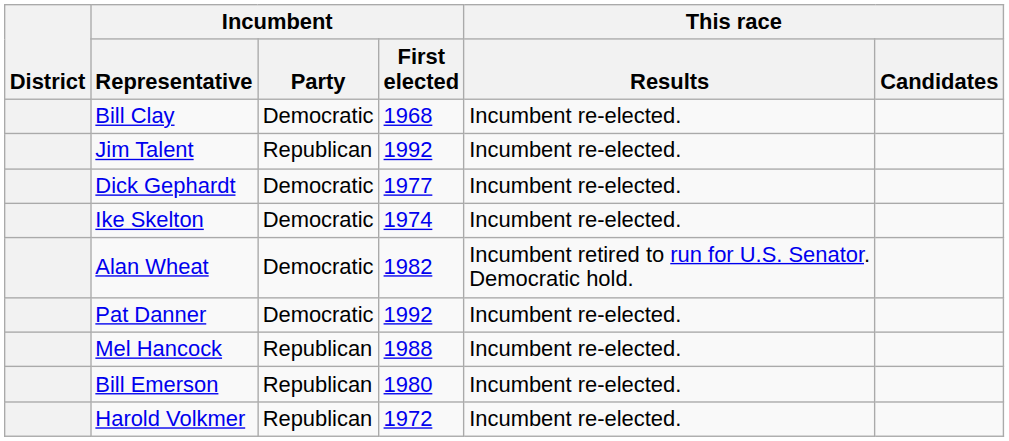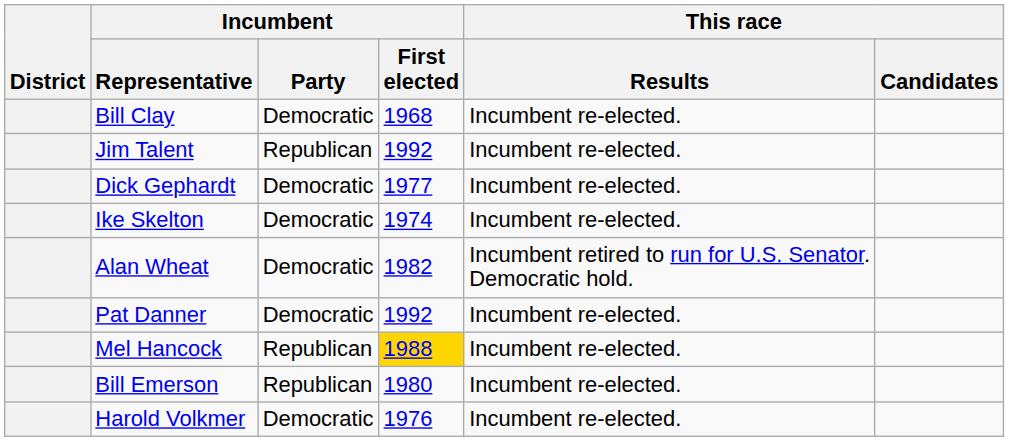 <table class=wikitable>
 <tr valign=bottom>
 <th rowspan=2>District</th>
 <th colspan=3>Incumbent</th>
 <th colspan=2>This race</th>
 </tr>
 <tr valign=bottom>
 <th>Representative</th>
 <th>Party</th>
 <th>First<br>elected</th>
 <th>Results</th>
 <th>Candidates</th>
 </tr>
 <tr>
 <th></th>
 <td><a href='#'>Bill Clay</a></td>
 <td>Democratic</td>
 <td><a href='#'>1968</a></td>
 <td>Incumbent re-elected.</td>
 <td nowrap></td>
 </tr>
 <tr>
 <th></th>
 <td><a href='#'>Jim Talent</a></td>
 <td>Republican</td>
 <td><a href='#'>1992</a></td>
 <td>Incumbent re-elected.</td>
 <td nowrap></td>
 </tr>
 <tr>
 <th></th>
 <td><a href='#'>Dick Gephardt</a></td>
 <td>Democratic</td>
 <td><a href='#'>1977</a></td>
 <td>Incumbent re-elected.</td>
 <td nowrap></td>
 </tr>
 <tr>
 <th></th>
 <td><a href='#'>Ike Skelton</a></td>
 <td>Democratic</td>
 <td><a href='#'>1974</a></td>
 <td>Incumbent re-elected.</td>
 <td nowrap></td>
 </tr>
 <tr>
 <th></th>
 <td><a href='#'>Alan Wheat</a></td>
 <td>Democratic</td>
 <td><a href='#'>1982</a></td>
 <td>Incumbent retired to <a href='#'>run for U.S. Senator</a>.<br>Democratic hold.</td>
 <td nowrap></td>
 </tr>
 <tr>
 <th></th>
 <td><a href='#'>Pat Danner</a></td>
 <td>Democratic</td>
 <td><a href='#'>1992</a></td>
 <td>Incumbent re-elected.</td>
 <td nowrap></td>
 </tr>
 <tr>
 <th></th>
 <td><a href='#'>Mel Hancock</a></td>
 <td>Republican</td>
-<td><a href='#'>1988</a></td>
+<td style="background: gold;"><a href='#'>1988</a></td>
 <td>Incumbent re-elected.</td>
 <td nowrap></td>
 </tr>
 <tr>
 <th></th>
 <td><a href='#'>Bill Emerson</a></td>
 <td>Republican</td>
 <td><a href='#'>1980</a></td>
 <td>Incumbent re-elected.</td>
 <td nowrap></td>
 </tr>
 <tr>
 <th></th>
 <td><a href='#'>Harold Volkmer</a></td>
-<td>Republican</td>
-<td><a href='#'>1972</a></td>
+<td>Democratic</td>
+<td><a href='#'>1976</a></td>
 <td>Incumbent re-elected.</td>
 <td nowrap></td>
 </tr>
 </table>
